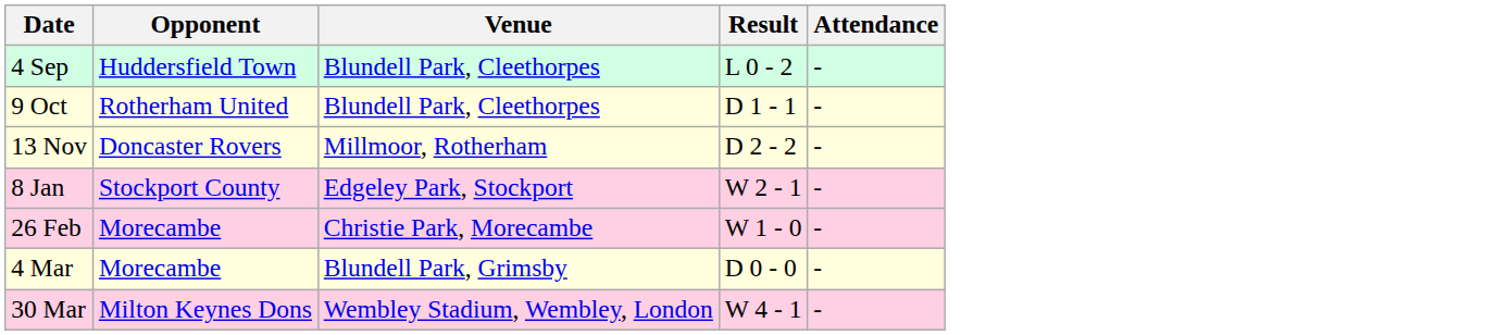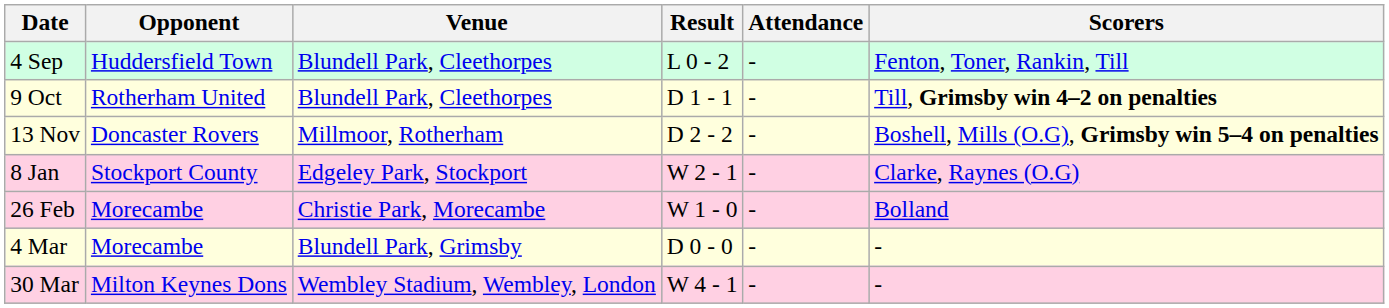 <table class="wikitable">
 <tr>
 <th>Date</th>
 <th>Opponent</th>
 <th>Venue</th>
 <th>Result</th>
 <th>Attendance</th>
+<th>Scorers</th>
 </tr>
 <tr style="background: #d0ffe3;">
 <td>4 Sep</td>
 <td><a href='#'>Huddersfield Town</a><br></td>
 <td><a href='#'>Blundell Park</a>, <a href='#'>Cleethorpes</a></td>
 <td>L 0 - 2</td>
 <td>-</td>
+<td><a href='#'>Fenton</a>, <a href='#'>Toner</a>, <a href='#'>Rankin</a>, <a href='#'>Till</a></td>
 </tr>
 <tr style="background: #ffffdd;">
 <td>9 Oct</td>
 <td><a href='#'>Rotherham United</a><br></td>
 <td><a href='#'>Blundell Park</a>, <a href='#'>Cleethorpes</a></td>
 <td>D 1 - 1</td>
 <td>-</td>
+<td><a href='#'>Till</a>, <strong>Grimsby win 4–2 on penalties</strong></td>
 </tr>
 <tr style="background: #ffffdd;">
 <td>13 Nov</td>
 <td><a href='#'>Doncaster Rovers</a><br></td>
 <td><a href='#'>Millmoor</a>, <a href='#'>Rotherham</a></td>
 <td>D 2 - 2</td>
 <td>-</td>
+<td><a href='#'>Boshell</a>, <a href='#'>Mills (O.G)</a>, <strong>Grimsby win 5–4 on penalties</strong></td>
 </tr>
 <tr style="background: #ffd0e3;">
 <td>8 Jan</td>
 <td><a href='#'>Stockport County</a><br></td>
 <td><a href='#'>Edgeley Park</a>, <a href='#'>Stockport</a></td>
 <td>W 2 - 1</td>
 <td>-</td>
+<td><a href='#'>Clarke</a>, <a href='#'>Raynes (O.G)</a></td>
 </tr>
 <tr style="background: #ffd0e3;">
 <td>26 Feb</td>
 <td><a href='#'>Morecambe</a><br></td>
 <td><a href='#'>Christie Park</a>, <a href='#'>Morecambe</a></td>
 <td>W 1 - 0</td>
 <td>-</td>
+<td><a href='#'>Bolland</a></td>
 </tr>
 <tr style="background: #ffffdd;">
 <td>4 Mar</td>
 <td><a href='#'>Morecambe</a><br></td>
 <td><a href='#'>Blundell Park</a>, <a href='#'>Grimsby</a></td>
 <td>D 0 - 0</td>
+<td>-</td>
 <td>-</td>
 </tr>
 <tr style="background: #ffd0e3;">
 <td>30 Mar</td>
 <td><a href='#'>Milton Keynes Dons</a><br></td>
 <td><a href='#'>Wembley Stadium</a>, <a href='#'>Wembley</a>, <a href='#'>London</a></td>
 <td>W 4 - 1</td>
 <td>-</td>
+<td>-</td>
 </tr>
 </table>
